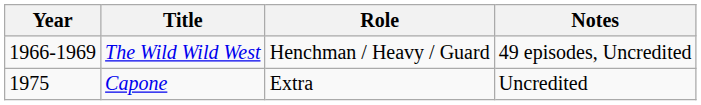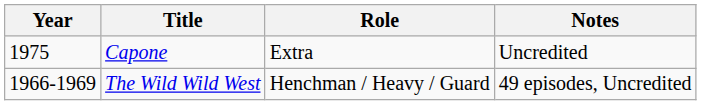 <table class="wikitable">
 <tr>
 <th>Year</th>
 <th>Title</th>
 <th>Role</th>
 <th>Notes</th>
 </tr>
 <tr>
+<td>1975</td>
+<td><em><a href='#'>Capone</a></em></td>
+<td>Extra</td>
+<td>Uncredited</td>
+</tr>
+<tr>
 <td>1966-1969</td>
 <td><em><a href='#'>The Wild Wild West</a></em></td>
 <td>Henchman / Heavy / Guard</td>
 <td>49 episodes, Uncredited</td>
 </tr>
-<tr>
-<td>1975</td>
-<td><em><a href='#'>Capone</a></em></td>
-<td>Extra</td>
-<td>Uncredited</td>
-</tr>
 </table>
